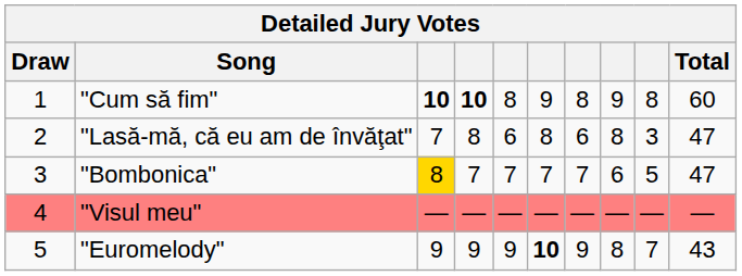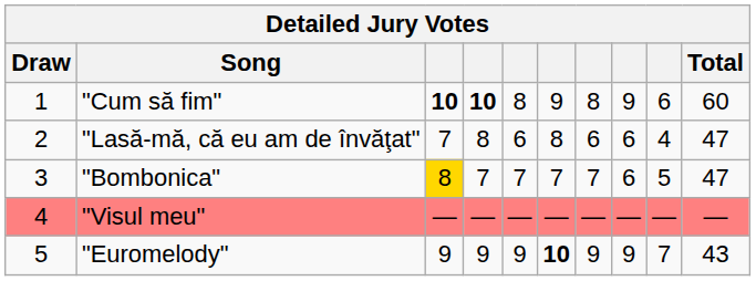 <table class="wikitable collapsible collapsed" style="margin: 1em auto 1em auto; text-align:center;">
 <tr>
 <th colspan="10">Detailed Jury Votes</th>
 </tr>
 <tr>
 <th>Draw</th>
 <th>Song</th>
 <th><small></small></th>
 <th><small></small></th>
 <th><small></small></th>
 <th><small></small></th>
 <th><small></small></th>
 <th><small></small></th>
 <th><small></small></th>
 <th>Total</th>
 </tr>
 <tr>
 <td>1</td>
 <td align="left">"Cum să fim"</td>
 <td><strong>10</strong></td>
 <td><strong>10</strong></td>
 <td>8</td>
 <td>9</td>
 <td>8</td>
 <td>9</td>
-<td>8</td>
+<td>6</td>
 <td>60</td>
 </tr>
 <tr>
 <td>2</td>
 <td align="left">"Lasă-mă, că eu am de învăţat"</td>
 <td>7</td>
 <td>8</td>
 <td>6</td>
 <td>8</td>
 <td>6</td>
-<td>8</td>
-<td>3</td>
+<td>6</td>
+<td>4</td>
 <td>47</td>
 </tr>
 <tr>
 <td>3</td>
 <td align="left">"Bombonica"</td>
 <td style="background: gold;">8</td>
 <td>7</td>
 <td>7</td>
 <td>7</td>
 <td>7</td>
 <td>6</td>
 <td>5</td>
 <td>47</td>
 </tr>
 <tr style="background:#fe8080;">
 <td>4</td>
 <td align="left">"Visul meu"</td>
 <td>—</td>
 <td>—</td>
 <td>—</td>
 <td>—</td>
 <td>—</td>
 <td>—</td>
 <td>—</td>
 <td>—</td>
 </tr>
 <tr>
 <td>5</td>
 <td align="left">"Euromelody"</td>
 <td>9</td>
 <td>9</td>
 <td>9</td>
 <td><strong>10</strong></td>
 <td>9</td>
-<td>8</td>
+<td>9</td>
 <td>7</td>
 <td>43</td>
 </tr>
 </table>
